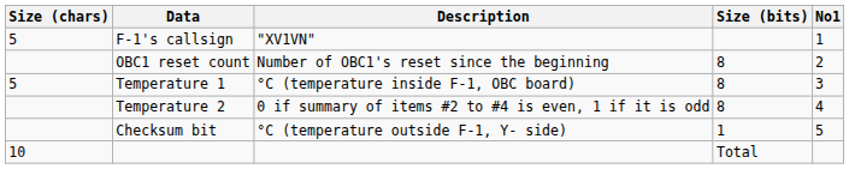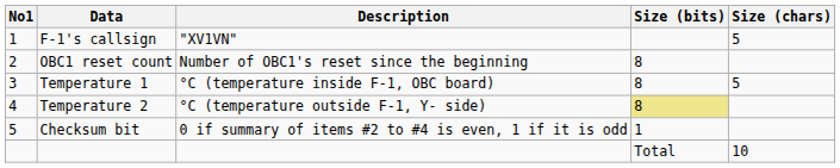 <table class="wikitable">
 <tr>
-<th>Size (chars)</th>
+<th>No1</th>
 <th>Data</th>
 <th>Description</th>
 <th>Size (bits)</th>
-<th>No1</th>
+<th>Size (chars)</th>
+</tr>
+<tr>
+<td>1</td>
+<td>F-1's callsign</td>
+<td>"XV1VN"</td>
+<td></td>
+<td>5</td>
+</tr>
+<tr>
+<td>2</td>
+<td>OBC1 reset count</td>
+<td>Number of OBC1's reset since the beginning</td>
+<td>8</td>
+<td></td>
+</tr>
+<tr>
+<td>3</td>
+<td>Temperature 1</td>
+<td>°C (temperature inside F-1, OBC board)</td>
+<td>8</td>
+<td>5</td>
+</tr>
+<tr>
+<td>4</td>
+<td>Temperature 2</td>
+<td>°C (temperature outside F-1, Y- side)</td>
+<td style="background: khaki;">8</td>
+<td></td>
 </tr>
 <tr>
 <td>5</td>
-<td>F-1's callsign</td>
-<td>"XV1VN"</td>
+<td>Checksum bit</td>
+<td>0 if summary of items #2 to #4 is even, 1 if it is odd</td>
+<td>1</td>
 <td></td>
-<td>1</td>
 </tr>
 <tr>
 <td></td>
-<td>OBC1 reset count</td>
-<td>Number of OBC1's reset since the beginning</td>
-<td>8</td>
-<td>2</td>
-</tr>
-<tr>
-<td>5</td>
-<td>Temperature 1</td>
-<td>°C (temperature inside F-1, OBC board)</td>
-<td>8</td>
-<td>3</td>
-</tr>
-<tr>
-<td></td>
-<td>Temperature 2</td>
-<td>0 if summary of items #2 to #4 is even, 1 if it is odd</td>
-<td>8</td>
-<td>4</td>
-</tr>
-<tr>
-<td></td>
-<td>Checksum bit</td>
-<td>°C (temperature outside F-1, Y- side)</td>
-<td>1</td>
-<td>5</td>
-</tr>
-<tr>
-<td>10</td>
 <td></td>
 <td></td>
 <td>Total</td>
-<td></td>
+<td>10</td>
 </tr>
 </table>
